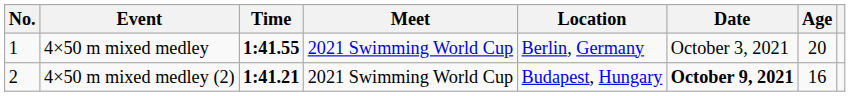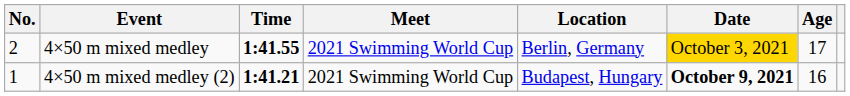 <table class="wikitable">
 <tr>
 <th>No.</th>
 <th>Event</th>
 <th>Time</th>
 <th>Meet</th>
 <th>Location</th>
 <th>Date</th>
 <th>Age</th>
 <th></th>
 </tr>
 <tr>
-<td>1</td>
+<td>2</td>
 <td>4×50 m mixed medley</td>
 <td style="text-align:center;"><strong>1:41.55</strong></td>
 <td><a href='#'>2021 Swimming World Cup</a></td>
 <td><a href='#'>Berlin</a>, <a href='#'>Germany</a></td>
-<td>October 3, 2021</td>
-<td style="text-align:center;">20</td>
+<td style="background: gold;">October 3, 2021</td>
+<td style="text-align:center;">17</td>
 <td style="text-align:center;"></td>
 </tr>
 <tr>
-<td>2</td>
+<td>1</td>
 <td>4×50 m mixed medley (2)</td>
 <td style="text-align:center;"><strong>1:41.21</strong></td>
 <td>2021 Swimming World Cup</td>
 <td><a href='#'>Budapest</a>, <a href='#'>Hungary</a></td>
 <td><strong>October 9, 2021</strong></td>
 <td style="text-align:center;">16</td>
 <td style="text-align:center;"></td>
 </tr>
 </table>
